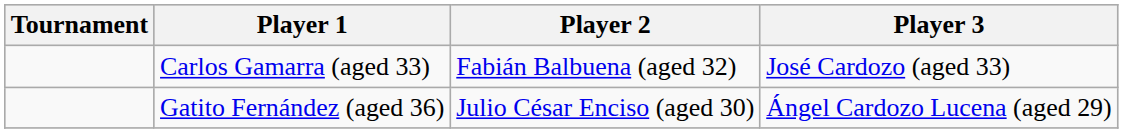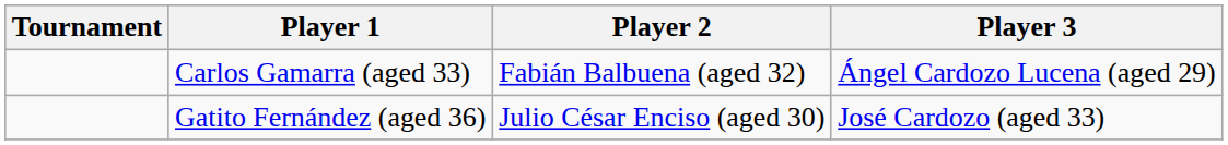 <table class="wikitable">
 <tr>
 <th>Tournament</th>
 <th>Player 1</th>
 <th>Player 2</th>
 <th>Player 3</th>
 </tr>
 <tr>
 <td></td>
 <td><a href='#'>Carlos Gamarra</a> (aged 33)</td>
 <td><a href='#'>Fabián Balbuena</a> (aged 32)</td>
-<td><a href='#'>José Cardozo</a> (aged 33)</td>
+<td><a href='#'>Ángel Cardozo Lucena</a> (aged 29)</td>
 </tr>
 <tr>
 <td></td>
 <td><a href='#'>Gatito Fernández</a> (aged 36)</td>
 <td><a href='#'>Julio César Enciso</a> (aged 30)</td>
-<td><a href='#'>Ángel Cardozo Lucena</a> (aged 29)</td>
+<td><a href='#'>José Cardozo</a> (aged 33)</td>
 </tr>
 </table>
